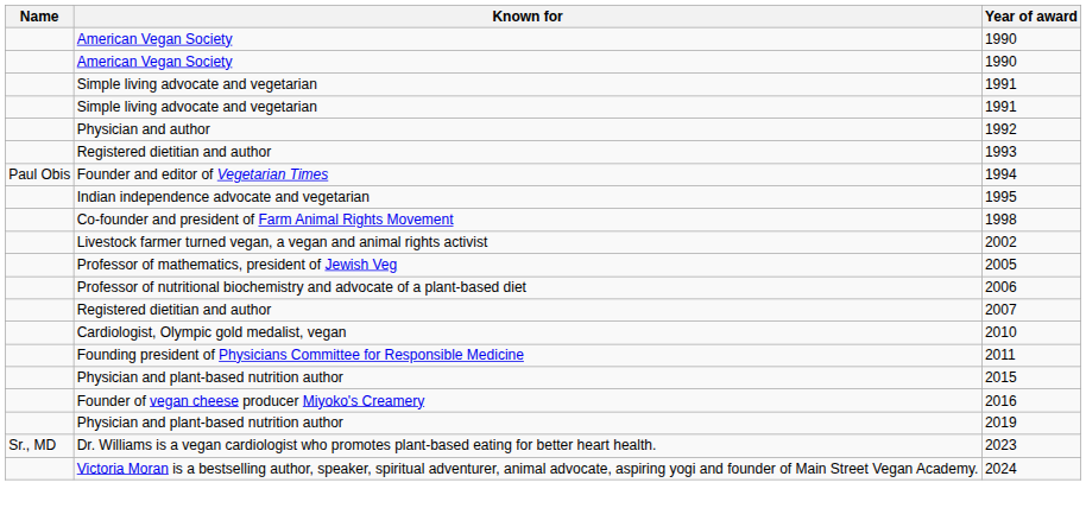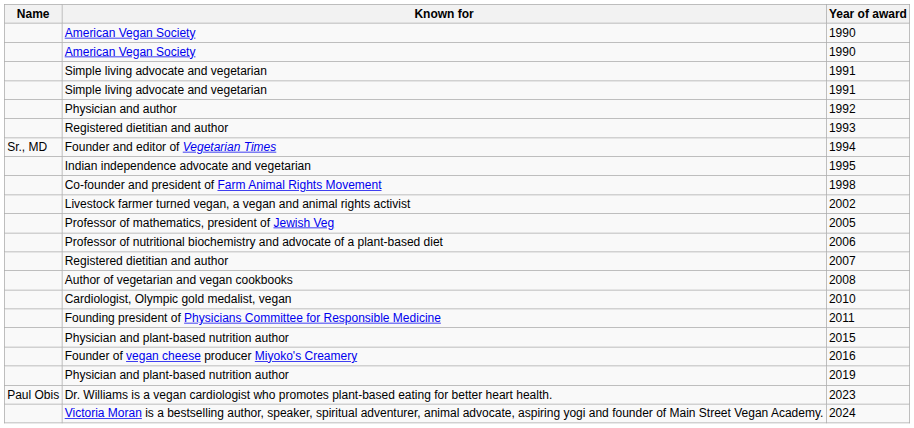 <table class="wikitable sortable">
 <tr>
 <th>Name</th>
 <th>Known for</th>
 <th>Year of award</th>
 </tr>
 <tr>
 <td></td>
 <td><a href='#'>American Vegan Society</a></td>
 <td>1990</td>
 </tr>
 <tr>
 <td></td>
 <td><a href='#'>American Vegan Society</a></td>
 <td>1990</td>
 </tr>
 <tr>
 <td></td>
 <td>Simple living advocate and vegetarian</td>
 <td>1991</td>
 </tr>
 <tr>
 <td></td>
 <td>Simple living advocate and vegetarian</td>
 <td>1991</td>
 </tr>
 <tr>
 <td></td>
 <td>Physician and author</td>
 <td>1992</td>
 </tr>
 <tr>
 <td></td>
 <td>Registered dietitian and author</td>
 <td>1993</td>
 </tr>
 <tr>
-<td>Paul Obis</td>
+<td> Sr., MD</td>
 <td>Founder and editor of <em><a href='#'>Vegetarian Times</a></em></td>
 <td>1994</td>
 </tr>
 <tr>
 <td></td>
 <td>Indian independence advocate and vegetarian</td>
 <td>1995</td>
 </tr>
 <tr>
 <td></td>
 <td>Co-founder and president of <a href='#'>Farm Animal Rights Movement</a></td>
 <td>1998</td>
 </tr>
 <tr>
 <td></td>
 <td>Livestock farmer turned vegan, a vegan and animal rights activist</td>
 <td>2002</td>
 </tr>
 <tr>
 <td></td>
 <td>Professor of mathematics, president of <a href='#'>Jewish Veg</a></td>
 <td>2005</td>
 </tr>
 <tr>
 <td></td>
 <td>Professor of nutritional biochemistry and advocate of a plant-based diet</td>
 <td>2006</td>
 </tr>
 <tr>
 <td></td>
 <td>Registered dietitian and author</td>
 <td>2007</td>
 </tr>
 <tr>
 <td></td>
+<td>Author of vegetarian and vegan cookbooks</td>
+<td>2008</td>
+</tr>
+<tr>
+<td></td>
 <td>Cardiologist, Olympic gold medalist, vegan</td>
 <td>2010</td>
 </tr>
 <tr>
 <td></td>
 <td>Founding president of <a href='#'>Physicians Committee for Responsible Medicine</a></td>
 <td>2011</td>
 </tr>
 <tr>
 <td></td>
 <td>Physician and plant-based nutrition author</td>
 <td>2015</td>
 </tr>
 <tr>
 <td></td>
 <td>Founder of <a href='#'>vegan cheese</a> producer <a href='#'>Miyoko's Creamery</a></td>
 <td>2016</td>
 </tr>
 <tr>
 <td></td>
 <td>Physician and plant-based nutrition author</td>
 <td>2019</td>
 </tr>
 <tr>
-<td> Sr., MD</td>
+<td>Paul Obis</td>
 <td>Dr. Williams is a vegan cardiologist who promotes plant-based eating for better heart health.</td>
 <td>2023</td>
 </tr>
 <tr>
 <td></td>
 <td><a href='#'>Victoria Moran</a> is a bestselling author, speaker, spiritual adventurer, animal advocate, aspiring yogi and founder of Main Street Vegan Academy.</td>
 <td>2024</td>
 </tr>
 </table>
